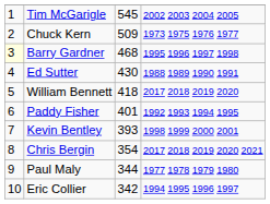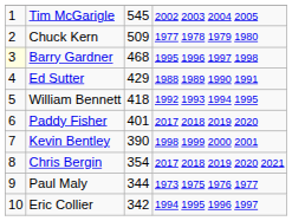 <table class="wikitable">
 <tr>
 </tr>
 <tr>
 <td>1</td>
 <td><a href='#'>Tim McGarigle</a></td>
 <td>545</td>
 <td style="font-size:80%;"><a href='#'>2002</a> <a href='#'>2003</a> <a href='#'>2004</a> <a href='#'>2005</a></td>
 </tr>
 <tr>
 <td>2</td>
 <td>Chuck Kern</td>
 <td>509</td>
-<td style="font-size:80%;"><a href='#'>1973</a> <a href='#'>1975</a> <a href='#'>1976</a> <a href='#'>1977</a></td>
+<td style="font-size:80%;"><a href='#'>1977</a> <a href='#'>1978</a> <a href='#'>1979</a> <a href='#'>1980</a></td>
 </tr>
 <tr>
 <td style="background: lightyellow;">3</td>
 <td><a href='#'>Barry Gardner</a></td>
 <td>468</td>
 <td style="font-size:80%;"><a href='#'>1995</a> <a href='#'>1996</a> <a href='#'>1997</a> <a href='#'>1998</a></td>
 </tr>
 <tr>
 <td>4</td>
 <td><a href='#'>Ed Sutter</a></td>
-<td>430</td>
+<td>429</td>
 <td style="font-size:80%;"><a href='#'>1988</a> <a href='#'>1989</a> <a href='#'>1990</a> <a href='#'>1991</a></td>
 </tr>
 <tr>
 <td>5</td>
 <td>William Bennett</td>
 <td>418</td>
-<td style="font-size:80%;"><a href='#'>2017</a> <a href='#'>2018</a> <a href='#'>2019</a> <a href='#'>2020</a></td>
+<td style="font-size:80%;"><a href='#'>1992</a> <a href='#'>1993</a> <a href='#'>1994</a> <a href='#'>1995</a></td>
 </tr>
 <tr>
 <td>6</td>
 <td><a href='#'>Paddy Fisher</a></td>
 <td>401</td>
-<td style="font-size:80%;"><a href='#'>1992</a> <a href='#'>1993</a> <a href='#'>1994</a> <a href='#'>1995</a></td>
+<td style="font-size:80%;"><a href='#'>2017</a> <a href='#'>2018</a> <a href='#'>2019</a> <a href='#'>2020</a></td>
 </tr>
 <tr>
 <td>7</td>
 <td><a href='#'>Kevin Bentley</a></td>
-<td>393</td>
+<td>390</td>
 <td style="font-size:80%;"><a href='#'>1998</a> <a href='#'>1999</a> <a href='#'>2000</a> <a href='#'>2001</a></td>
 </tr>
 <tr>
 <td>8</td>
 <td><a href='#'>Chris Bergin</a></td>
 <td>354</td>
 <td style="font-size:80%;"><a href='#'>2017</a> <a href='#'>2018</a> <a href='#'>2019</a> <a href='#'>2020</a> <a href='#'>2021</a></td>
 </tr>
 <tr>
 <td>9</td>
 <td>Paul Maly</td>
 <td>344</td>
-<td style="font-size:80%;"><a href='#'>1977</a> <a href='#'>1978</a> <a href='#'>1979</a> <a href='#'>1980</a></td>
+<td style="font-size:80%;"><a href='#'>1973</a> <a href='#'>1975</a> <a href='#'>1976</a> <a href='#'>1977</a></td>
 </tr>
 <tr>
 <td>10</td>
 <td>Eric Collier</td>
 <td>342</td>
 <td style="font-size:80%;"><a href='#'>1994</a> <a href='#'>1995</a> <a href='#'>1996</a> <a href='#'>1997</a></td>
 </tr>
 </table>
